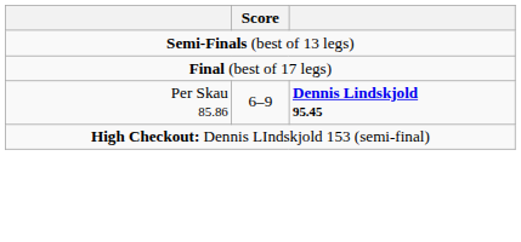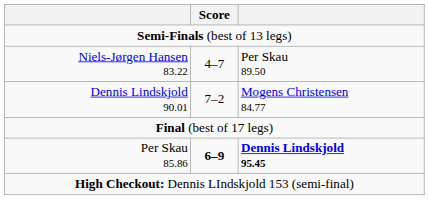 <table class=wikitable style="text-align:center">
 <tr>
 <th width=220></th>
 <th width=50>Score</th>
 <th width=220></th>
 </tr>
 <tr align=center>
 <td colspan="3"><strong>Semi-Finals</strong> (best of 13 legs)</td>
 </tr>
+<tr align=left>
+<td align=right><a href='#'>Niels-Jørgen Hansen</a>   <br><small><span>83.22</span></small></td>
+<td align=center>4–7</td>
+<td> Per Skau <br><small><span>89.50</span></small></td>
+</tr>
+<tr align=left>
+<td align=right><a href='#'>Dennis Lindskjold</a>   <br><small><span>90.01</span></small></td>
+<td align=center>7–2</td>
+<td> <a href='#'>Mogens Christensen</a>  <br><small><span>84.77</span></small></td>
+</tr>
 <tr align=center>
 <td colspan="3"><strong>Final</strong> (best of 17 legs)</td>
 </tr>
 <tr align=left>
 <td align=right>Per Skau  <br><small><span>85.86</span></small></td>
-<td align=center>6–9</td>
+<td align=center><strong>6–9</strong></td>
 <td><strong> <a href='#'>Dennis Lindskjold</a> <br><small><span>95.45</span></small></strong></td>
 </tr>
 <tr align=center>
 <td colspan="3"><strong>High Checkout:</strong> Dennis LIndskjold 153 (semi-final)</td>
 </tr>
 </table>
